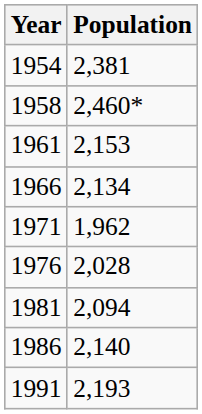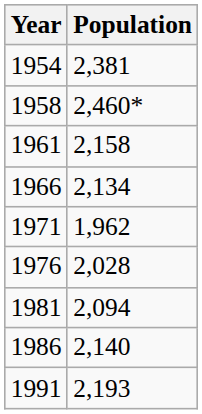 <table class="wikitable">
 <tr>
 <th>Year</th>
 <th>Population</th>
 </tr>
 <tr>
 <td>1954</td>
 <td>2,381</td>
 </tr>
 <tr>
 <td>1958</td>
 <td>2,460*</td>
 </tr>
 <tr>
 <td>1961</td>
-<td>2,153</td>
+<td>2,158</td>
 </tr>
 <tr>
 <td>1966</td>
 <td>2,134</td>
 </tr>
 <tr>
 <td>1971</td>
 <td>1,962</td>
 </tr>
 <tr>
 <td>1976</td>
 <td>2,028</td>
 </tr>
 <tr>
 <td>1981</td>
 <td>2,094</td>
 </tr>
 <tr>
 <td>1986</td>
 <td>2,140</td>
 </tr>
 <tr>
 <td>1991</td>
 <td>2,193</td>
 </tr>
 </table>
